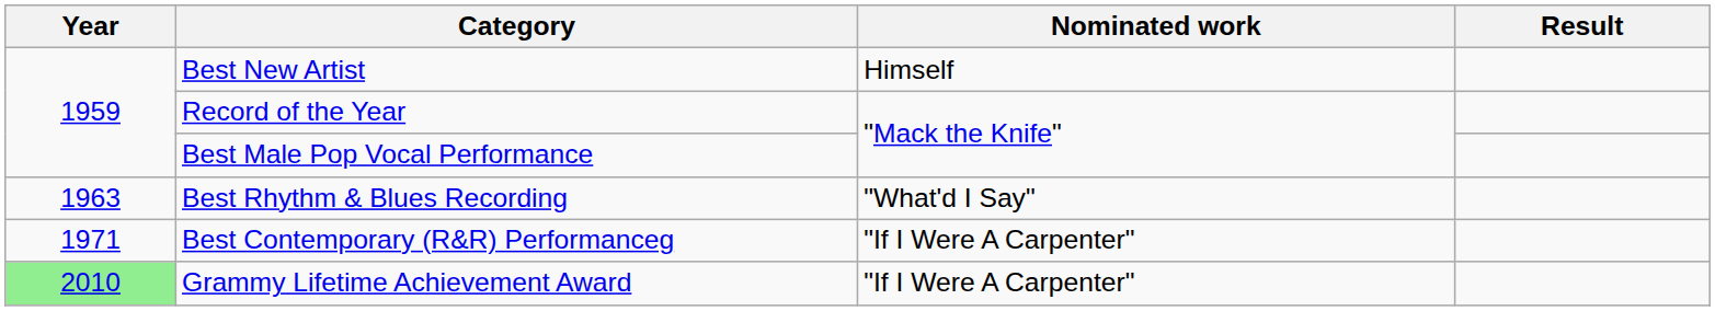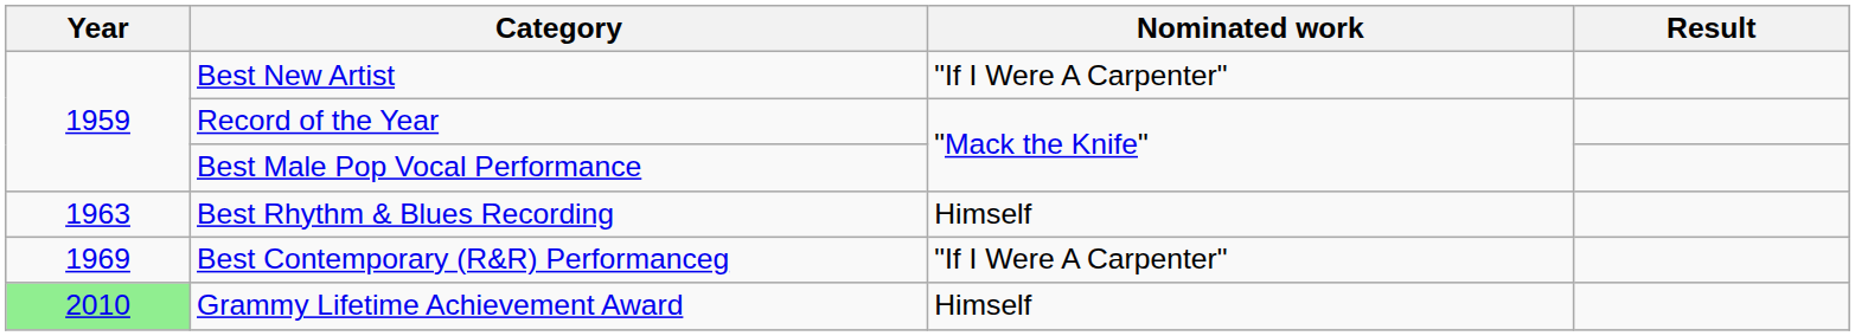 <table width="80%" class="wikitable">
 <tr>
 <th style="width:10%;">Year</th>
 <th style="width:40%;">Category</th>
 <th style="width:35%;">Nominated work</th>
 <th style="width:15%;">Result</th>
 </tr>
 <tr>
 <td rowspan="3" style="text-align:center;"><a href='#'>1959</a></td>
 <td><a href='#'>Best New Artist</a></td>
-<td>Himself</td>
+<td>"If I Were A Carpenter"</td>
 <td></td>
 </tr>
 <tr>
 <td><a href='#'>Record of the Year</a></td>
 <td rowspan="2">"<a href='#'>Mack the Knife</a>"</td>
 <td></td>
 </tr>
 <tr>
 <td><a href='#'> Best Male Pop Vocal Performance</a></td>
 <td></td>
 </tr>
 <tr>
 <td rowspan="1" style="text-align:center;"><a href='#'>1963</a></td>
 <td><a href='#'>Best Rhythm & Blues Recording</a></td>
-<td>"What'd I Say"</td>
+<td>Himself</td>
 <td></td>
 </tr>
 <tr>
-<td rowspan="1" style="text-align:center;"><a href='#'>1971</a></td>
+<td rowspan="1" style="text-align:center;"><a href='#'>1969</a></td>
 <td><a href='#'>Best Contemporary (R&R) Performanceg</a></td>
 <td>"If I Were A Carpenter"</td>
 <td></td>
 </tr>
 <tr>
 <td rowspan="1" style="background: lightgreen; text-align:center;"><a href='#'>2010</a></td>
 <td><a href='#'>Grammy Lifetime Achievement Award</a></td>
-<td>"If I Were A Carpenter"</td>
+<td>Himself</td>
 <td></td>
 </tr>
 </table>
